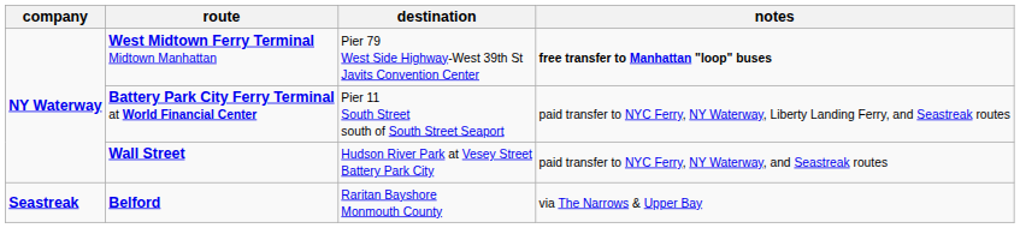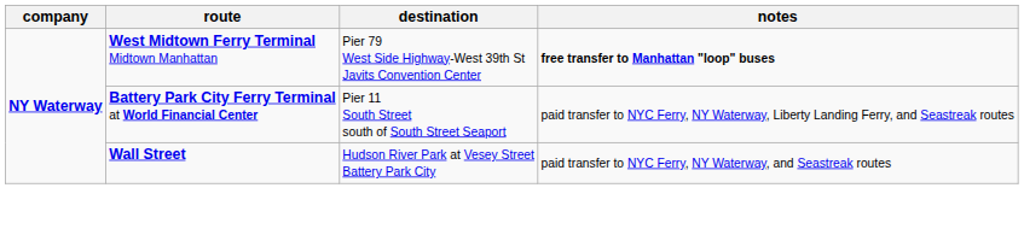 <table class=wikitable>
 <tr>
 <th>company</th>
 <th>route</th>
 <th colspan=1>destination</th>
 <th>notes</th>
 </tr>
 <tr>
 <td rowspan="3"><strong><a href='#'>NY Waterway</a></strong></td>
 <td valign="top"><strong><a href='#'>West Midtown Ferry Terminal</a></strong><br><small><a href='#'>Midtown Manhattan</a></small></td>
 <td><small>Pier 79<br> <a href='#'>West Side Highway</a>-West 39th St<br><a href='#'>Javits Convention Center</a></small></td>
 <td><strong><small>free transfer to <a href='#'>Manhattan</a> "loop" buses</small></strong></td>
 </tr>
 <tr>
 <td valign=top><strong><a href='#'>Battery Park City Ferry Terminal</a></strong><br><small>at <strong><a href='#'>World Financial Center</a></strong></small></td>
 <td><small>Pier 11<br><a href='#'>South Street</a><br>south of <a href='#'>South Street Seaport</a></small></td>
 <td><small>paid transfer to <a href='#'>NYC Ferry</a>, <a href='#'>NY Waterway</a>, Liberty Landing Ferry, and <a href='#'>Seastreak</a> routes</small></td>
 </tr>
 <tr>
 <td valign=top><strong><a href='#'>Wall Street</a></strong></td>
 <td><small><a href='#'>Hudson River Park</a> at <a href='#'>Vesey Street</a><br><a href='#'>Battery Park City</a></small></td>
 <td><small>paid transfer to <a href='#'>NYC Ferry</a>, <a href='#'>NY Waterway</a>, and <a href='#'>Seastreak</a> routes</small></td>
 </tr>
-<tr>
-<td><strong><a href='#'>Seastreak</a></strong></td>
-<td><strong><a href='#'>Belford</a></strong></td>
-<td><small><a href='#'>Raritan Bayshore</a><br><a href='#'>Monmouth County</a></small></td>
-<td><small>via <a href='#'>The Narrows</a> & <a href='#'>Upper Bay</a></small></td>
-</tr>
 </table>
